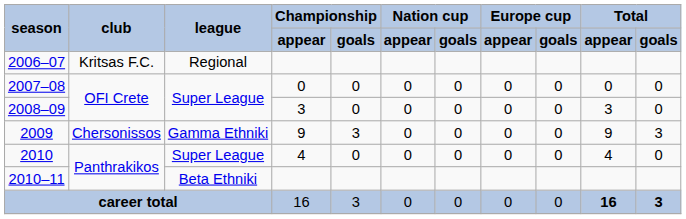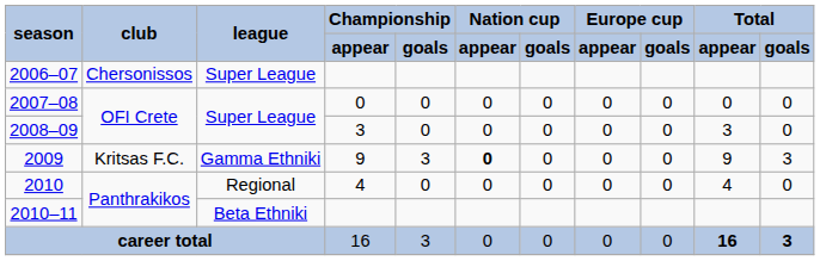 <table class="wikitable" style="text-align:center; font-size:90%">
 <tr bgcolor=#b4c8e4>
 <td rowspan=2><strong>season</strong></td>
 <td rowspan=2><strong>club</strong></td>
 <td rowspan=2><strong>league</strong></td>
 <td colspan=2><strong>Championship</strong></td>
 <td colspan=2><strong>Nation cup</strong></td>
 <td colspan=2><strong>Europe cup</strong></td>
 <td colspan=2><strong>Total</strong></td>
 </tr>
 <tr bgcolor=#b4c8e4>
 <td><strong>appear</strong></td>
 <td><strong>goals</strong></td>
 <td><strong>appear</strong></td>
 <td><strong>goals</strong></td>
 <td><strong>appear</strong></td>
 <td><strong>goals</strong></td>
 <td><strong>appear</strong></td>
 <td><strong>goals</strong></td>
 </tr>
 <tr>
 <td><a href='#'>2006–07</a></td>
-<td rowspan=1>Kritsas F.C.</td>
-<td rowspan=1>Regional</td>
+<td rowspan=1><a href='#'>Chersonissos</a></td>
+<td rowspan=1><a href='#'>Super League</a></td>
 <td></td>
 <td></td>
 <td></td>
 <td></td>
 <td></td>
 <td></td>
 <td></td>
 <td></td>
 </tr>
 <tr>
 <td><a href='#'>2007–08</a></td>
 <td rowspan=2><a href='#'>OFI Crete</a></td>
 <td rowspan=2><a href='#'>Super League</a></td>
 <td>0</td>
 <td>0</td>
 <td>0</td>
 <td>0</td>
 <td>0</td>
 <td>0</td>
 <td>0</td>
 <td>0</td>
 </tr>
 <tr>
 <td><a href='#'>2008–09</a></td>
 <td>3</td>
 <td>0</td>
 <td>0</td>
 <td>0</td>
 <td>0</td>
 <td>0</td>
 <td>3</td>
 <td>0</td>
 </tr>
 <tr>
 <td><a href='#'>2009</a></td>
-<td rowspan=1><a href='#'>Chersonissos</a></td>
+<td rowspan=1>Kritsas F.C.</td>
 <td rowspan=1><a href='#'>Gamma Ethniki</a></td>
 <td>9</td>
 <td>3</td>
-<td>0</td>
+<td><strong>0</strong></td>
 <td>0</td>
 <td>0</td>
 <td>0</td>
 <td>9</td>
 <td>3</td>
 </tr>
 <tr>
 <td><a href='#'>2010</a></td>
 <td rowspan=2><a href='#'>Panthrakikos</a></td>
-<td rowspan=1><a href='#'>Super League</a></td>
+<td rowspan=1>Regional</td>
 <td>4</td>
 <td>0</td>
 <td>0</td>
 <td>0</td>
 <td>0</td>
 <td>0</td>
 <td>4</td>
 <td>0</td>
 </tr>
 <tr>
 <td><a href='#'>2010–11</a></td>
 <td rowspan=1><a href='#'>Beta Ethniki</a></td>
 <td></td>
 <td></td>
 <td></td>
 <td></td>
 <td></td>
 <td></td>
 <td></td>
 <td></td>
 </tr>
 <tr bgcolor=#b4c8e4>
 <td colspan=3><strong>career total</strong></td>
 <td>16</td>
 <td>3</td>
 <td>0</td>
 <td>0</td>
 <td>0</td>
 <td>0</td>
 <td><strong>16</strong></td>
 <td><strong>3</strong></td>
 </tr>
 <tr>
 </tr>
 </table>
